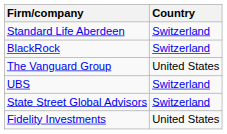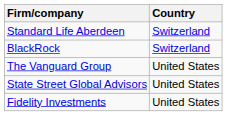 <table class="sortable wikitable">
 <tr valign="top">
 <th style="text-align:left">Firm/company</th>
 <th style="text-align:left">Country</th>
 </tr>
 <tr valign="top">
 <td><a href='#'>Standard Life Aberdeen</a></td>
 <td><a href='#'>Switzerland</a></td>
 </tr>
 <tr valign="top">
 <td><a href='#'>BlackRock</a></td>
 <td><a href='#'>Switzerland</a></td>
 </tr>
 <tr valign="top">
 <td><a href='#'>The Vanguard Group</a></td>
 <td>United States</td>
 </tr>
 <tr valign="top">
-<td><a href='#'>UBS</a></td>
-<td><a href='#'>Switzerland</a></td>
-</tr>
-<tr valign="top">
 <td><a href='#'>State Street Global Advisors</a></td>
-<td><a href='#'>Switzerland</a></td>
+<td>United States</td>
 </tr>
 <tr valign="top">
 <td><a href='#'>Fidelity Investments</a></td>
 <td>United States</td>
 </tr>
 </table>
